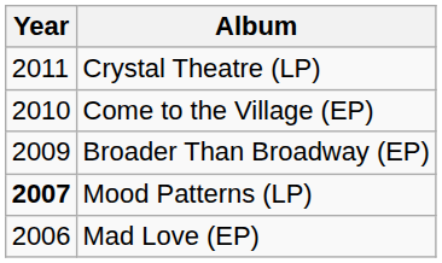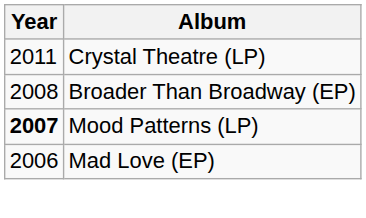 <table class="wikitable">
 <tr>
 <th>Year</th>
 <th>Album</th>
 </tr>
 <tr>
 <td>2011</td>
 <td>Crystal Theatre (LP)</td>
 </tr>
 <tr>
-<td>2010</td>
-<td>Come to the Village (EP)</td>
-</tr>
-<tr>
-<td>2009</td>
+<td>2008</td>
 <td>Broader Than Broadway (EP)</td>
 </tr>
 <tr>
 <td><strong>2007</strong></td>
 <td>Mood Patterns (LP)</td>
 </tr>
 <tr>
 <td>2006</td>
 <td>Mad Love (EP)</td>
 </tr>
 </table>
